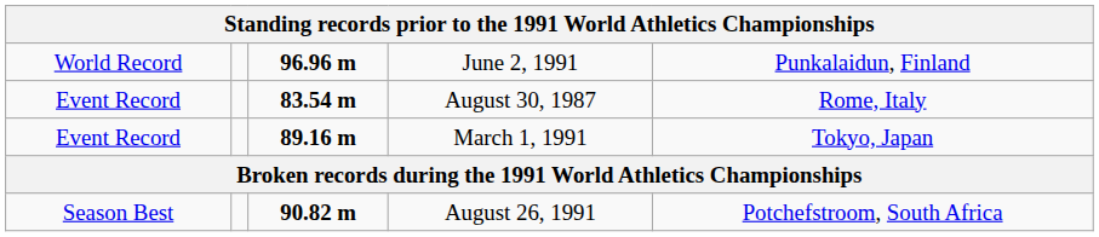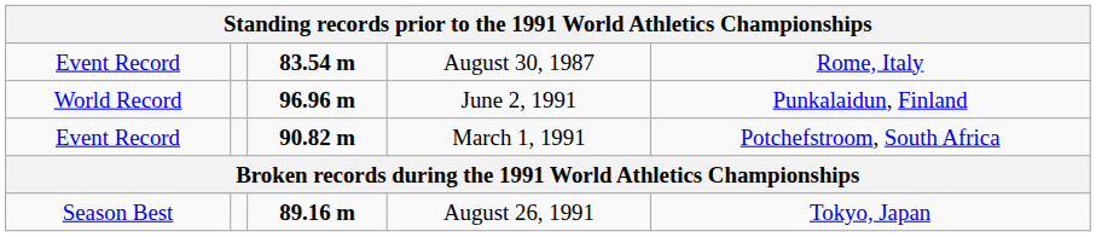 <table class="wikitable" style=" text-align:center; font-size:110%;" width="95%">
 <tr>
 <th colspan="5">Standing records prior to the 1991 World Athletics Championships</th>
+</tr>
+<tr>
+<td><a href='#'>Event Record</a></td>
+<td></td>
+<td><strong>83.54 m </strong></td>
+<td>August 30, 1987</td>
+<td> <a href='#'>Rome, Italy</a></td>
 </tr>
 <tr>
 <td><a href='#'>World Record</a></td>
 <td></td>
 <td><strong>96.96 m </strong></td>
 <td>June 2, 1991</td>
 <td> <a href='#'>Punkalaidun</a>, <a href='#'>Finland</a></td>
 </tr>
 <tr>
 <td><a href='#'>Event Record</a></td>
 <td></td>
-<td><strong>83.54 m </strong></td>
-<td>August 30, 1987</td>
-<td> <a href='#'>Rome, Italy</a></td>
-</tr>
-<tr>
-<td><a href='#'>Event Record</a></td>
-<td></td>
-<td><strong>89.16 m </strong></td>
+<td><strong>90.82 m </strong></td>
 <td>March 1, 1991</td>
-<td> <a href='#'>Tokyo, Japan</a></td>
+<td> <a href='#'>Potchefstroom</a>, <a href='#'>South Africa</a></td>
 </tr>
 <tr>
 <th colspan="5">Broken records during the 1991 World Athletics Championships</th>
 </tr>
 <tr>
 <td><a href='#'>Season Best</a></td>
 <td></td>
-<td><strong>90.82 m </strong></td>
+<td><strong>89.16 m </strong></td>
 <td>August 26, 1991</td>
-<td> <a href='#'>Potchefstroom</a>, <a href='#'>South Africa</a></td>
+<td> <a href='#'>Tokyo, Japan</a></td>
 </tr>
 </table>
